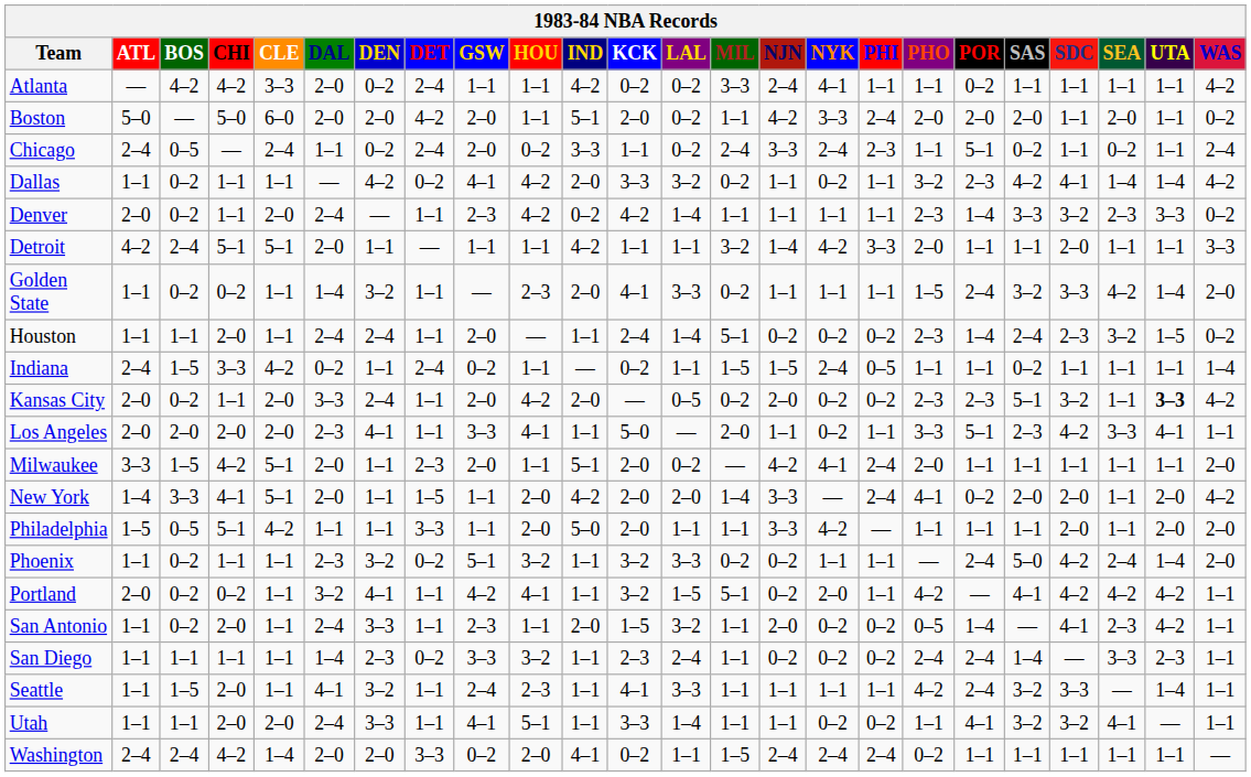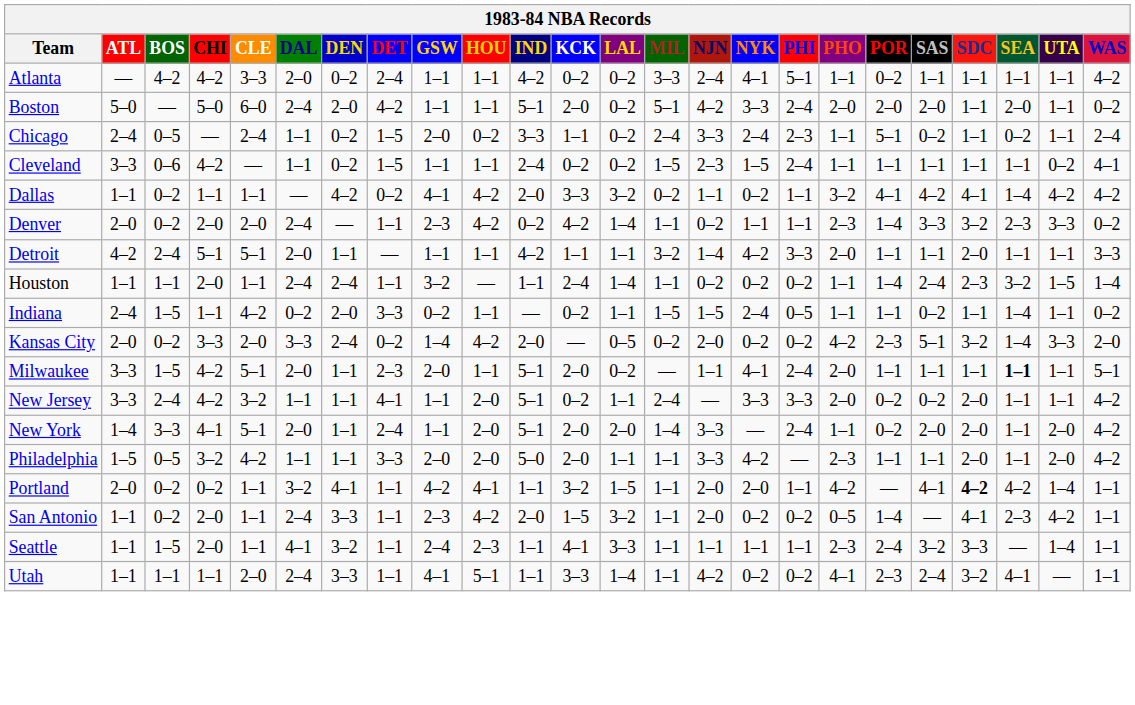 <table class="wikitable" style="font-size:95%; text-align:center;">
 <tr>
 <th colspan=24>1983-84 NBA Records</th>
 </tr>
 <tr>
 <th width=100>Team</th>
 <th style="background:#FF0000;color:#FFFFFF;width=35">ATL</th>
 <th style="background:#006400;color:#FFFFFF;width=35">BOS</th>
 <th style="background:#FF0000;color:#000000;width=35">CHI</th>
 <th style="background:#FF8C00;color:#FFFFFF;width=35">CLE</th>
 <th style="background:#008000;color:#00008B;width=35">DAL</th>
 <th style="background:#0000CD;color:#FFD700;width=35">DEN</th>
 <th style="background:#0000FF;color:#FF0000;width=35">DET</th>
 <th style="background:#0000FF;color:#FFD700;width=35">GSW</th>
 <th style="background:#FF0000;color:#FFD700;width=35">HOU</th>
 <th style="background:#000080;color:#FFD700;width=35">IND</th>
 <th style="background:#0000FF;color:#FFFFFF;width=35">KCK</th>
 <th style="background:#800080;color:#FFD700;width=35">LAL</th>
 <th style="background:#006400;color:#B22222;width=35">MIL</th>
 <th style="background:#B0170C;color:#00056D;width=35">NJN</th>
 <th style="background:#0000FF;color:#FF8C00;width=35">NYK</th>
 <th style="background:#FF0000;color:#0000FF;width=35">PHI</th>
 <th style="background:#800080;color:#FF4500;width=35">PHO</th>
 <th style="background:#000000;color:#FF0000;width=35">POR</th>
 <th style="background:#000000;color:#C0C0C0;width=35">SAS</th>
 <th style="background:#F9160D;color:#1A2E8B;width=35">SDC</th>
 <th style="background:#005831;color:#FFC322;width=35">SEA</th>
 <th style="background:#36004A;color:#FFFF00;width=35">UTA</th>
 <th style="background:#DC143C;color:#0000CD;width=35">WAS</th>
 </tr>
 <tr>
 <td style="text-align:left;"><a href='#'>Atlanta</a></td>
 <td>—</td>
 <td>4–2</td>
 <td>4–2</td>
 <td>3–3</td>
 <td>2–0</td>
 <td>0–2</td>
 <td>2–4</td>
 <td>1–1</td>
 <td>1–1</td>
 <td>4–2</td>
 <td>0–2</td>
 <td>0–2</td>
 <td>3–3</td>
 <td>2–4</td>
 <td>4–1</td>
-<td>1–1</td>
+<td>5–1</td>
 <td>1–1</td>
 <td>0–2</td>
 <td>1–1</td>
 <td>1–1</td>
 <td>1–1</td>
 <td>1–1</td>
 <td>4–2</td>
 </tr>
 <tr>
 <td style="text-align:left;"><a href='#'>Boston</a></td>
 <td>5–0</td>
 <td>—</td>
 <td>5–0</td>
 <td>6–0</td>
-<td>2–0</td>
+<td>2–4</td>
 <td>2–0</td>
 <td>4–2</td>
-<td>2–0</td>
+<td>1–1</td>
 <td>1–1</td>
 <td>5–1</td>
 <td>2–0</td>
 <td>0–2</td>
-<td>1–1</td>
+<td>5–1</td>
 <td>4–2</td>
 <td>3–3</td>
 <td>2–4</td>
 <td>2–0</td>
 <td>2–0</td>
 <td>2–0</td>
 <td>1–1</td>
 <td>2–0</td>
 <td>1–1</td>
 <td>0–2</td>
 </tr>
 <tr>
 <td style="text-align:left;"><a href='#'>Chicago</a></td>
 <td>2–4</td>
 <td>0–5</td>
 <td>—</td>
 <td>2–4</td>
 <td>1–1</td>
 <td>0–2</td>
-<td>2–4</td>
+<td>1–5</td>
 <td>2–0</td>
 <td>0–2</td>
 <td>3–3</td>
 <td>1–1</td>
 <td>0–2</td>
 <td>2–4</td>
 <td>3–3</td>
 <td>2–4</td>
 <td>2–3</td>
 <td>1–1</td>
 <td>5–1</td>
 <td>0–2</td>
 <td>1–1</td>
 <td>0–2</td>
 <td>1–1</td>
 <td>2–4</td>
+</tr>
+<tr>
+<td style="text-align:left;"><a href='#'>Cleveland</a></td>
+<td>3–3</td>
+<td>0–6</td>
+<td>4–2</td>
+<td>—</td>
+<td>1–1</td>
+<td>0–2</td>
+<td>1–5</td>
+<td>1–1</td>
+<td>1–1</td>
+<td>2–4</td>
+<td>0–2</td>
+<td>0–2</td>
+<td>1–5</td>
+<td>2–3</td>
+<td>1–5</td>
+<td>2–4</td>
+<td>1–1</td>
+<td>1–1</td>
+<td>1–1</td>
+<td>1–1</td>
+<td>1–1</td>
+<td>0–2</td>
+<td>4–1</td>
 </tr>
 <tr>
 <td style="text-align:left;"><a href='#'>Dallas</a></td>
 <td>1–1</td>
 <td>0–2</td>
 <td>1–1</td>
 <td>1–1</td>
 <td>—</td>
 <td>4–2</td>
 <td>0–2</td>
 <td>4–1</td>
 <td>4–2</td>
 <td>2–0</td>
 <td>3–3</td>
 <td>3–2</td>
 <td>0–2</td>
 <td>1–1</td>
 <td>0–2</td>
 <td>1–1</td>
 <td>3–2</td>
-<td>2–3</td>
+<td>4–1</td>
 <td>4–2</td>
 <td>4–1</td>
 <td>1–4</td>
-<td>1–4</td>
+<td>4–2</td>
 <td>4–2</td>
 </tr>
 <tr>
 <td style="text-align:left;"><a href='#'>Denver</a></td>
 <td>2–0</td>
 <td>0–2</td>
-<td>1–1</td>
+<td>2–0</td>
 <td>2–0</td>
 <td>2–4</td>
 <td>—</td>
 <td>1–1</td>
 <td>2–3</td>
 <td>4–2</td>
 <td>0–2</td>
 <td>4–2</td>
 <td>1–4</td>
 <td>1–1</td>
-<td>1–1</td>
+<td>0–2</td>
 <td>1–1</td>
 <td>1–1</td>
 <td>2–3</td>
 <td>1–4</td>
 <td>3–3</td>
 <td>3–2</td>
 <td>2–3</td>
 <td>3–3</td>
 <td>0–2</td>
 </tr>
 <tr>
 <td style="text-align:left;"><a href='#'>Detroit</a></td>
 <td>4–2</td>
 <td>2–4</td>
 <td>5–1</td>
 <td>5–1</td>
 <td>2–0</td>
 <td>1–1</td>
 <td>—</td>
 <td>1–1</td>
 <td>1–1</td>
 <td>4–2</td>
 <td>1–1</td>
 <td>1–1</td>
 <td>3–2</td>
 <td>1–4</td>
 <td>4–2</td>
 <td>3–3</td>
 <td>2–0</td>
 <td>1–1</td>
 <td>1–1</td>
 <td>2–0</td>
 <td>1–1</td>
 <td>1–1</td>
 <td>3–3</td>
 </tr>
 <tr>
-<td style="text-align:left;"><a href='#'>Golden State</a></td>
-<td>1–1</td>
-<td>0–2</td>
-<td>0–2</td>
-<td>1–1</td>
-<td>1–4</td>
-<td>3–2</td>
-<td>1–1</td>
-<td>—</td>
-<td>2–3</td>
-<td>2–0</td>
-<td>4–1</td>
-<td>3–3</td>
-<td>0–2</td>
-<td>1–1</td>
-<td>1–1</td>
-<td>1–1</td>
-<td>1–5</td>
-<td>2–4</td>
-<td>3–2</td>
-<td>3–3</td>
-<td>4–2</td>
-<td>1–4</td>
-<td>2–0</td>
-</tr>
-<tr>
 <td style="text-align:left;">Houston</td>
 <td>1–1</td>
 <td>1–1</td>
 <td>2–0</td>
 <td>1–1</td>
 <td>2–4</td>
 <td>2–4</td>
 <td>1–1</td>
-<td>2–0</td>
+<td>3–2</td>
 <td>—</td>
 <td>1–1</td>
 <td>2–4</td>
 <td>1–4</td>
-<td>5–1</td>
+<td>1–1</td>
 <td>0–2</td>
 <td>0–2</td>
 <td>0–2</td>
-<td>2–3</td>
+<td>1–1</td>
 <td>1–4</td>
 <td>2–4</td>
 <td>2–3</td>
 <td>3–2</td>
 <td>1–5</td>
-<td>0–2</td>
+<td>1–4</td>
 </tr>
 <tr>
 <td style="text-align:left;"><a href='#'>Indiana</a></td>
 <td>2–4</td>
 <td>1–5</td>
-<td>3–3</td>
+<td>1–1</td>
 <td>4–2</td>
 <td>0–2</td>
-<td>1–1</td>
-<td>2–4</td>
+<td>2–0</td>
+<td>3–3</td>
 <td>0–2</td>
 <td>1–1</td>
 <td>—</td>
 <td>0–2</td>
 <td>1–1</td>
 <td>1–5</td>
 <td>1–5</td>
 <td>2–4</td>
 <td>0–5</td>
 <td>1–1</td>
 <td>1–1</td>
 <td>0–2</td>
 <td>1–1</td>
+<td>1–4</td>
 <td>1–1</td>
-<td>1–1</td>
-<td>1–4</td>
+<td>0–2</td>
 </tr>
 <tr>
 <td style="text-align:left;"><a href='#'>Kansas City</a></td>
 <td>2–0</td>
 <td>0–2</td>
-<td>1–1</td>
+<td>3–3</td>
 <td>2–0</td>
 <td>3–3</td>
 <td>2–4</td>
-<td>1–1</td>
-<td>2–0</td>
+<td>0–2</td>
+<td>1–4</td>
 <td>4–2</td>
 <td>2–0</td>
 <td>—</td>
 <td>0–5</td>
 <td>0–2</td>
 <td>2–0</td>
 <td>0–2</td>
 <td>0–2</td>
-<td>2–3</td>
+<td>4–2</td>
 <td>2–3</td>
 <td>5–1</td>
 <td>3–2</td>
-<td>1–1</td>
-<td><strong>3–3</strong></td>
-<td>4–2</td>
-</tr>
-<tr>
-<td style="text-align:left;"><a href='#'>Los Angeles</a></td>
+<td>1–4</td>
+<td>3–3</td>
 <td>2–0</td>
-<td>2–0</td>
-<td>2–0</td>
-<td>2–0</td>
-<td>2–3</td>
-<td>4–1</td>
-<td>1–1</td>
-<td>3–3</td>
-<td>4–1</td>
-<td>1–1</td>
-<td>5–0</td>
-<td>—</td>
-<td>2–0</td>
-<td>1–1</td>
-<td>0–2</td>
-<td>1–1</td>
-<td>3–3</td>
-<td>5–1</td>
-<td>2–3</td>
-<td>4–2</td>
-<td>3–3</td>
-<td>4–1</td>
-<td>1–1</td>
 </tr>
 <tr>
 <td style="text-align:left;"><a href='#'>Milwaukee</a></td>
 <td>3–3</td>
 <td>1–5</td>
 <td>4–2</td>
 <td>5–1</td>
 <td>2–0</td>
 <td>1–1</td>
 <td>2–3</td>
 <td>2–0</td>
 <td>1–1</td>
 <td>5–1</td>
 <td>2–0</td>
 <td>0–2</td>
 <td>—</td>
-<td>4–2</td>
+<td>1–1</td>
 <td>4–1</td>
 <td>2–4</td>
 <td>2–0</td>
 <td>1–1</td>
 <td>1–1</td>
 <td>1–1</td>
+<td><strong>1–1</strong></td>
+<td>1–1</td>
+<td>5–1</td>
+</tr>
+<tr>
+<td style="text-align:left;"><a href='#'>New Jersey</a></td>
+<td>3–3</td>
+<td>2–4</td>
+<td>4–2</td>
+<td>3–2</td>
 <td>1–1</td>
 <td>1–1</td>
+<td>4–1</td>
+<td>1–1</td>
 <td>2–0</td>
+<td>5–1</td>
+<td>0–2</td>
+<td>1–1</td>
+<td>2–4</td>
+<td>—</td>
+<td>3–3</td>
+<td>3–3</td>
+<td>2–0</td>
+<td>0–2</td>
+<td>0–2</td>
+<td>2–0</td>
+<td>1–1</td>
+<td>1–1</td>
+<td>4–2</td>
 </tr>
 <tr>
 <td style="text-align:left;"><a href='#'>New York</a></td>
 <td>1–4</td>
 <td>3–3</td>
 <td>4–1</td>
 <td>5–1</td>
 <td>2–0</td>
 <td>1–1</td>
-<td>1–5</td>
+<td>2–4</td>
 <td>1–1</td>
 <td>2–0</td>
-<td>4–2</td>
+<td>5–1</td>
 <td>2–0</td>
 <td>2–0</td>
 <td>1–4</td>
 <td>3–3</td>
 <td>—</td>
 <td>2–4</td>
-<td>4–1</td>
+<td>1–1</td>
 <td>0–2</td>
 <td>2–0</td>
 <td>2–0</td>
 <td>1–1</td>
 <td>2–0</td>
 <td>4–2</td>
 </tr>
 <tr>
 <td style="text-align:left;"><a href='#'>Philadelphia</a></td>
 <td>1–5</td>
 <td>0–5</td>
-<td>5–1</td>
+<td>3–2</td>
 <td>4–2</td>
 <td>1–1</td>
 <td>1–1</td>
 <td>3–3</td>
-<td>1–1</td>
+<td>2–0</td>
 <td>2–0</td>
 <td>5–0</td>
 <td>2–0</td>
 <td>1–1</td>
 <td>1–1</td>
 <td>3–3</td>
 <td>4–2</td>
 <td>—</td>
-<td>1–1</td>
+<td>2–3</td>
 <td>1–1</td>
 <td>1–1</td>
 <td>2–0</td>
 <td>1–1</td>
 <td>2–0</td>
-<td>2–0</td>
-</tr>
-<tr>
-<td style="text-align:left;"><a href='#'>Phoenix</a></td>
-<td>1–1</td>
-<td>0–2</td>
-<td>1–1</td>
-<td>1–1</td>
-<td>2–3</td>
-<td>3–2</td>
-<td>0–2</td>
-<td>5–1</td>
-<td>3–2</td>
-<td>1–1</td>
-<td>3–2</td>
-<td>3–3</td>
-<td>0–2</td>
-<td>0–2</td>
-<td>1–1</td>
-<td>1–1</td>
-<td>—</td>
-<td>2–4</td>
-<td>5–0</td>
 <td>4–2</td>
-<td>2–4</td>
-<td>1–4</td>
-<td>2–0</td>
 </tr>
 <tr>
 <td style="text-align:left;"><a href='#'>Portland</a></td>
 <td>2–0</td>
 <td>0–2</td>
 <td>0–2</td>
 <td>1–1</td>
 <td>3–2</td>
 <td>4–1</td>
 <td>1–1</td>
 <td>4–2</td>
 <td>4–1</td>
 <td>1–1</td>
 <td>3–2</td>
 <td>1–5</td>
-<td>5–1</td>
-<td>0–2</td>
+<td>1–1</td>
+<td>2–0</td>
 <td>2–0</td>
 <td>1–1</td>
 <td>4–2</td>
 <td>—</td>
 <td>4–1</td>
+<td><strong>4–2</strong></td>
 <td>4–2</td>
-<td>4–2</td>
-<td>4–2</td>
+<td>1–4</td>
 <td>1–1</td>
 </tr>
 <tr>
 <td style="text-align:left;"><a href='#'>San Antonio</a></td>
 <td>1–1</td>
 <td>0–2</td>
 <td>2–0</td>
 <td>1–1</td>
 <td>2–4</td>
 <td>3–3</td>
 <td>1–1</td>
 <td>2–3</td>
-<td>1–1</td>
+<td>4–2</td>
 <td>2–0</td>
 <td>1–5</td>
 <td>3–2</td>
 <td>1–1</td>
 <td>2–0</td>
 <td>0–2</td>
 <td>0–2</td>
 <td>0–5</td>
 <td>1–4</td>
 <td>—</td>
 <td>4–1</td>
 <td>2–3</td>
 <td>4–2</td>
-<td>1–1</td>
-</tr>
-<tr>
-<td style="text-align:left;"><a href='#'>San Diego</a></td>
-<td>1–1</td>
-<td>1–1</td>
-<td>1–1</td>
-<td>1–1</td>
-<td>1–4</td>
-<td>2–3</td>
-<td>0–2</td>
-<td>3–3</td>
-<td>3–2</td>
-<td>1–1</td>
-<td>2–3</td>
-<td>2–4</td>
-<td>1–1</td>
-<td>0–2</td>
-<td>0–2</td>
-<td>0–2</td>
-<td>2–4</td>
-<td>2–4</td>
-<td>1–4</td>
-<td>—</td>
-<td>3–3</td>
-<td>2–3</td>
 <td>1–1</td>
 </tr>
 <tr>
 <td style="text-align:left;"><a href='#'>Seattle</a></td>
 <td>1–1</td>
 <td>1–5</td>
 <td>2–0</td>
 <td>1–1</td>
 <td>4–1</td>
 <td>3–2</td>
 <td>1–1</td>
 <td>2–4</td>
 <td>2–3</td>
 <td>1–1</td>
 <td>4–1</td>
 <td>3–3</td>
 <td>1–1</td>
 <td>1–1</td>
 <td>1–1</td>
 <td>1–1</td>
-<td>4–2</td>
+<td>2–3</td>
 <td>2–4</td>
 <td>3–2</td>
 <td>3–3</td>
 <td>—</td>
 <td>1–4</td>
 <td>1–1</td>
 </tr>
 <tr>
 <td style="text-align:left;"><a href='#'>Utah</a></td>
 <td>1–1</td>
 <td>1–1</td>
-<td>2–0</td>
+<td>1–1</td>
 <td>2–0</td>
 <td>2–4</td>
 <td>3–3</td>
 <td>1–1</td>
 <td>4–1</td>
 <td>5–1</td>
 <td>1–1</td>
 <td>3–3</td>
 <td>1–4</td>
 <td>1–1</td>
-<td>1–1</td>
+<td>4–2</td>
 <td>0–2</td>
 <td>0–2</td>
-<td>1–1</td>
 <td>4–1</td>
-<td>3–2</td>
+<td>2–3</td>
+<td>2–4</td>
 <td>3–2</td>
 <td>4–1</td>
 <td>—</td>
 <td>1–1</td>
 </tr>
-<tr>
-<td style="text-align:left;"><a href='#'>Washington</a></td>
-<td>2–4</td>
-<td>2–4</td>
-<td>4–2</td>
-<td>1–4</td>
-<td>2–0</td>
-<td>2–0</td>
-<td>3–3</td>
-<td>0–2</td>
-<td>2–0</td>
-<td>4–1</td>
-<td>0–2</td>
-<td>1–1</td>
-<td>1–5</td>
-<td>2–4</td>
-<td>2–4</td>
-<td>2–4</td>
-<td>0–2</td>
-<td>1–1</td>
-<td>1–1</td>
-<td>1–1</td>
-<td>1–1</td>
-<td>1–1</td>
-<td>—</td>
-</tr>
 </table>
